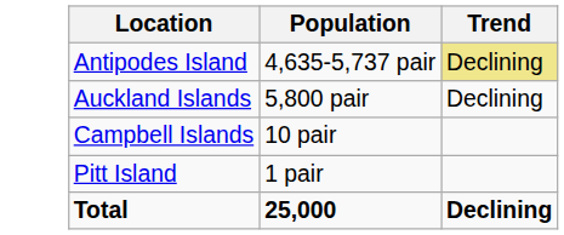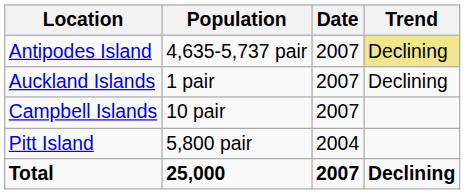 <table class="wikitable" style="float: right;">
 <tr>
 <th>Location</th>
 <th>Population</th>
+<th>Date</th>
 <th>Trend</th>
 </tr>
 <tr>
 <td><a href='#'>Antipodes Island</a></td>
 <td>4,635-5,737 pair</td>
+<td>2007</td>
 <td style="background: khaki;">Declining</td>
 </tr>
 <tr>
 <td><a href='#'>Auckland Islands</a></td>
-<td>5,800 pair</td>
+<td>1 pair</td>
+<td>2007</td>
 <td>Declining</td>
 </tr>
 <tr>
 <td><a href='#'>Campbell Islands</a></td>
 <td>10 pair</td>
+<td>2007</td>
 <td></td>
 </tr>
 <tr>
 <td><a href='#'>Pitt Island</a></td>
-<td>1 pair</td>
+<td>5,800 pair</td>
+<td>2004</td>
 <td></td>
 </tr>
 <tr>
 <td><strong>Total</strong></td>
 <td><strong>25,000</strong></td>
+<td><strong>2007</strong></td>
 <td><strong>Declining</strong></td>
 </tr>
 </table>
